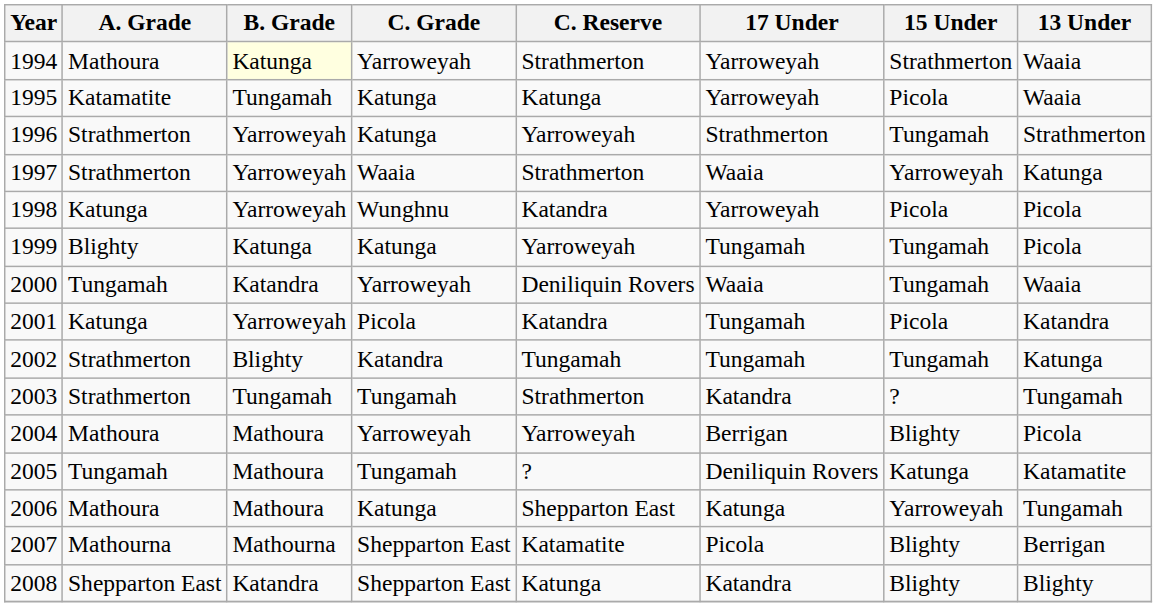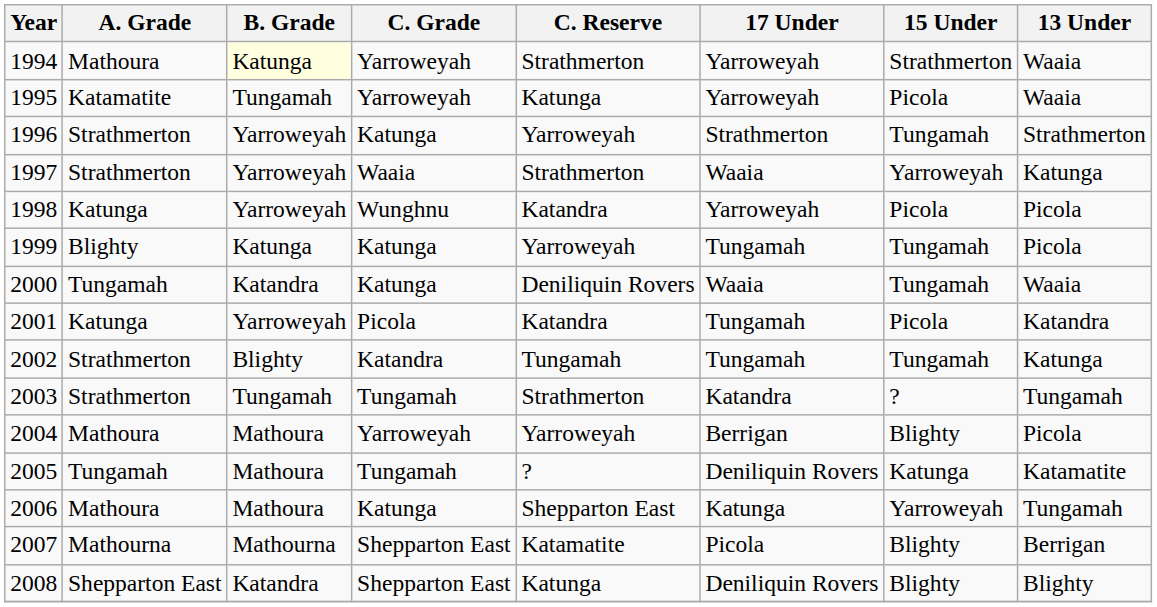 <table class="wikitable collapsible collapsed nowrap">
 <tr>
 <th>Year</th>
 <th>A. Grade</th>
 <th>B. Grade</th>
 <th>C. Grade</th>
 <th>C. Reserve</th>
 <th>17 Under</th>
 <th>15 Under</th>
 <th>13 Under</th>
 </tr>
 <tr>
 <td>1994</td>
 <td>Mathoura</td>
 <td style="background: lightyellow;">Katunga</td>
 <td>Yarroweyah</td>
 <td>Strathmerton</td>
 <td>Yarroweyah</td>
 <td>Strathmerton</td>
 <td>Waaia</td>
 </tr>
 <tr>
 <td>1995</td>
 <td>Katamatite</td>
 <td>Tungamah</td>
-<td>Katunga</td>
+<td>Yarroweyah</td>
 <td>Katunga</td>
 <td>Yarroweyah</td>
 <td>Picola</td>
 <td>Waaia</td>
 </tr>
 <tr>
 <td>1996</td>
 <td>Strathmerton</td>
 <td>Yarroweyah</td>
 <td>Katunga</td>
 <td>Yarroweyah</td>
 <td>Strathmerton</td>
 <td>Tungamah</td>
 <td>Strathmerton</td>
 </tr>
 <tr>
 <td>1997</td>
 <td>Strathmerton</td>
 <td>Yarroweyah</td>
 <td>Waaia</td>
 <td>Strathmerton</td>
 <td>Waaia</td>
 <td>Yarroweyah</td>
 <td>Katunga</td>
 </tr>
 <tr>
 <td>1998</td>
 <td>Katunga</td>
 <td>Yarroweyah</td>
 <td>Wunghnu</td>
 <td>Katandra</td>
 <td>Yarroweyah</td>
 <td>Picola</td>
 <td>Picola</td>
 </tr>
 <tr>
 <td>1999</td>
 <td>Blighty</td>
 <td>Katunga</td>
 <td>Katunga</td>
 <td>Yarroweyah</td>
 <td>Tungamah</td>
 <td>Tungamah</td>
 <td>Picola</td>
 </tr>
 <tr>
 <td>2000</td>
 <td>Tungamah</td>
 <td>Katandra</td>
-<td>Yarroweyah</td>
+<td>Katunga</td>
 <td>Deniliquin Rovers</td>
 <td>Waaia</td>
 <td>Tungamah</td>
 <td>Waaia</td>
 </tr>
 <tr>
 <td>2001</td>
 <td>Katunga</td>
 <td>Yarroweyah</td>
 <td>Picola</td>
 <td>Katandra</td>
 <td>Tungamah</td>
 <td>Picola</td>
 <td>Katandra</td>
 </tr>
 <tr>
 <td>2002</td>
 <td>Strathmerton</td>
 <td>Blighty</td>
 <td>Katandra</td>
 <td>Tungamah</td>
 <td>Tungamah</td>
 <td>Tungamah</td>
 <td>Katunga</td>
 </tr>
 <tr>
 <td>2003</td>
 <td>Strathmerton</td>
 <td>Tungamah</td>
 <td>Tungamah</td>
 <td>Strathmerton</td>
 <td>Katandra</td>
 <td>?</td>
 <td>Tungamah</td>
 </tr>
 <tr>
 <td>2004</td>
 <td>Mathoura</td>
 <td>Mathoura</td>
 <td>Yarroweyah</td>
 <td>Yarroweyah</td>
 <td>Berrigan</td>
 <td>Blighty</td>
 <td>Picola</td>
 </tr>
 <tr>
 <td>2005</td>
 <td>Tungamah</td>
 <td>Mathoura</td>
 <td>Tungamah</td>
 <td>?</td>
 <td>Deniliquin Rovers</td>
 <td>Katunga</td>
 <td>Katamatite</td>
 </tr>
 <tr>
 <td>2006</td>
 <td>Mathoura</td>
 <td>Mathoura</td>
 <td>Katunga</td>
 <td>Shepparton East</td>
 <td>Katunga</td>
 <td>Yarroweyah</td>
 <td>Tungamah</td>
 </tr>
 <tr>
 <td>2007</td>
 <td>Mathourna</td>
 <td>Mathourna</td>
 <td>Shepparton East</td>
 <td>Katamatite</td>
 <td>Picola</td>
 <td>Blighty</td>
 <td>Berrigan</td>
 </tr>
 <tr>
 <td>2008</td>
 <td>Shepparton East</td>
 <td>Katandra</td>
 <td>Shepparton East</td>
 <td>Katunga</td>
-<td>Katandra</td>
+<td>Deniliquin Rovers</td>
 <td>Blighty</td>
 <td>Blighty</td>
 </tr>
 <tr>
 </tr>
 </table>
